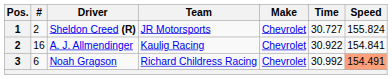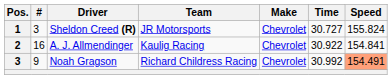 <table class="wikitable" style="font-size:95%">
 <tr>
 <th>Pos.</th>
 <th>#</th>
 <th>Driver</th>
 <th>Team</th>
 <th>Make</th>
 <th>Time</th>
 <th>Speed</th>
 </tr>
 <tr>
 <th>1</th>
-<td>2</td>
+<td>3</td>
 <td><a href='#'>Sheldon Creed</a> <strong>(R)</strong></td>
 <td><a href='#'>JR Motorsports</a></td>
 <td><a href='#'>Chevrolet</a></td>
 <td>30.727</td>
 <td>155.824</td>
 </tr>
 <tr>
 <th>2</th>
 <td>16</td>
 <td><a href='#'>A. J. Allmendinger</a></td>
 <td><a href='#'>Kaulig Racing</a></td>
 <td><a href='#'>Chevrolet</a></td>
 <td>30.922</td>
 <td>154.841</td>
 </tr>
 <tr>
 <th>3</th>
-<td>6</td>
+<td>9</td>
 <td><a href='#'>Noah Gragson</a></td>
 <td><a href='#'>Richard Childress Racing</a></td>
 <td><a href='#'>Chevrolet</a></td>
 <td>30.992</td>
 <td style="background: lightsalmon;">154.491</td>
 </tr>
 <tr>
 <th colspan="7"></th>
 </tr>
 </table>
